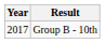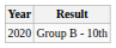 <table class="wikitable">
 <tr>
 <th>Year</th>
 <th>Result</th>
 </tr>
 <tr>
-<td>2017</td>
+<td>2020</td>
 <td>Group B -  10th</td>
 </tr>
 </table>
